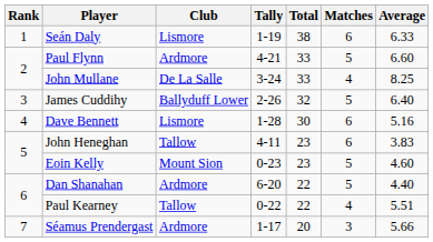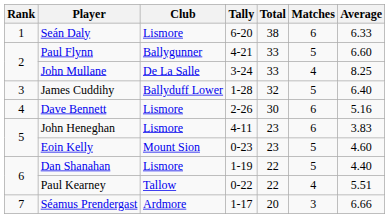 <table class="wikitable">
 <tr>
 <th>Rank</th>
 <th>Player</th>
 <th>Club</th>
 <th>Tally</th>
 <th>Total</th>
 <th>Matches</th>
 <th>Average</th>
 </tr>
 <tr>
 <td rowspan=1 align=center>1</td>
 <td><a href='#'>Seán Daly</a></td>
 <td><a href='#'>Lismore</a></td>
-<td align=center>1-19</td>
+<td align=center>6-20</td>
 <td align=center>38</td>
 <td align=center>6</td>
 <td align=center>6.33</td>
 </tr>
 <tr>
 <td rowspan=2 align=center>2</td>
 <td><a href='#'>Paul Flynn</a></td>
-<td><a href='#'>Ardmore</a></td>
+<td><a href='#'>Ballygunner</a></td>
 <td align=center>4-21</td>
 <td align=center>33</td>
 <td align=center>5</td>
 <td align=center>6.60</td>
 </tr>
 <tr>
 <td><a href='#'>John Mullane</a></td>
 <td><a href='#'>De La Salle</a></td>
 <td align=center>3-24</td>
 <td align=center>33</td>
 <td align=center>4</td>
 <td align=center>8.25</td>
 </tr>
 <tr>
 <td rowspan=1 align=center>3</td>
 <td>James Cuddihy</td>
 <td><a href='#'>Ballyduff Lower</a></td>
-<td align=center>2-26</td>
+<td align=center>1-28</td>
 <td align=center>32</td>
 <td align=center>5</td>
 <td align=center>6.40</td>
 </tr>
 <tr>
 <td rowspan=1 align=center>4</td>
 <td><a href='#'>Dave Bennett</a></td>
 <td><a href='#'>Lismore</a></td>
-<td align=center>1-28</td>
+<td align=center>2-26</td>
 <td align=center>30</td>
 <td align=center>6</td>
 <td align=center>5.16</td>
 </tr>
 <tr>
 <td rowspan=2 align=center>5</td>
 <td>John Heneghan</td>
-<td><a href='#'>Tallow</a></td>
+<td><a href='#'>Lismore</a></td>
 <td align=center>4-11</td>
 <td align=center>23</td>
 <td align=center>6</td>
 <td align=center>3.83</td>
 </tr>
 <tr>
 <td><a href='#'>Eoin Kelly</a></td>
 <td><a href='#'>Mount Sion</a></td>
 <td align=center>0-23</td>
 <td align=center>23</td>
 <td align=center>5</td>
 <td align=center>4.60</td>
 </tr>
 <tr>
 <td rowspan=2 align=center>6</td>
 <td><a href='#'>Dan Shanahan</a></td>
-<td><a href='#'>Ardmore</a></td>
-<td align=center>6-20</td>
+<td><a href='#'>Lismore</a></td>
+<td align=center>1-19</td>
 <td align=center>22</td>
 <td align=center>5</td>
 <td align=center>4.40</td>
 </tr>
 <tr>
 <td>Paul Kearney</td>
 <td><a href='#'>Tallow</a></td>
 <td align=center>0-22</td>
 <td align=center>22</td>
 <td align=center>4</td>
 <td align=center>5.51</td>
 </tr>
 <tr>
 <td rowspan=1 align=center>7</td>
 <td><a href='#'>Séamus Prendergast</a></td>
 <td><a href='#'>Ardmore</a></td>
 <td align=center>1-17</td>
 <td align=center>20</td>
 <td align=center>3</td>
-<td align=center>5.66</td>
+<td align=center>6.66</td>
 </tr>
 </table>
